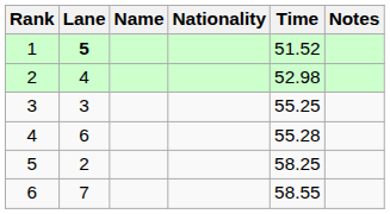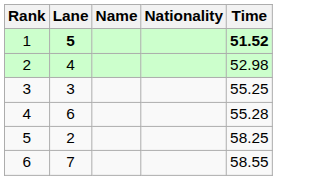 <table class="wikitable sortable" style="text-align:center">
 <tr>
 <th>Rank</th>
 <th>Lane</th>
 <th>Name</th>
 <th>Nationality</th>
 <th>Time</th>
-<th>Notes</th>
 </tr>
 <tr bgcolor=ccffcc>
 <td>1</td>
 <td><strong>5</strong></td>
 <td align=left></td>
 <td align=left></td>
-<td>51.52</td>
-<td><strong></strong></td>
+<td><strong>51.52</strong></td>
 </tr>
 <tr bgcolor=ccffcc>
 <td>2</td>
 <td>4</td>
 <td align=left></td>
 <td align=left></td>
 <td>52.98</td>
-<td><strong></strong></td>
 </tr>
 <tr>
 <td>3</td>
 <td>3</td>
 <td align=left></td>
 <td align=left></td>
 <td>55.25</td>
-<td></td>
 </tr>
 <tr>
 <td>4</td>
 <td>6</td>
 <td align=left></td>
 <td align=left></td>
 <td>55.28</td>
-<td></td>
 </tr>
 <tr>
 <td>5</td>
 <td>2</td>
 <td align=left></td>
 <td align=left></td>
 <td>58.25</td>
-<td></td>
 </tr>
 <tr>
 <td>6</td>
 <td>7</td>
 <td align=left></td>
 <td align=left></td>
 <td>58.55</td>
-<td></td>
 </tr>
 </table>
